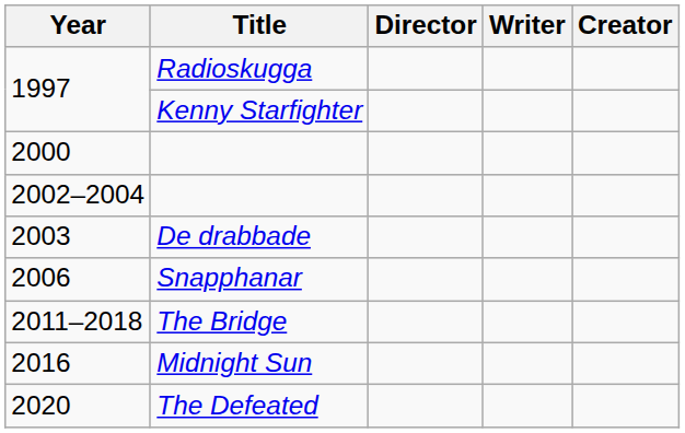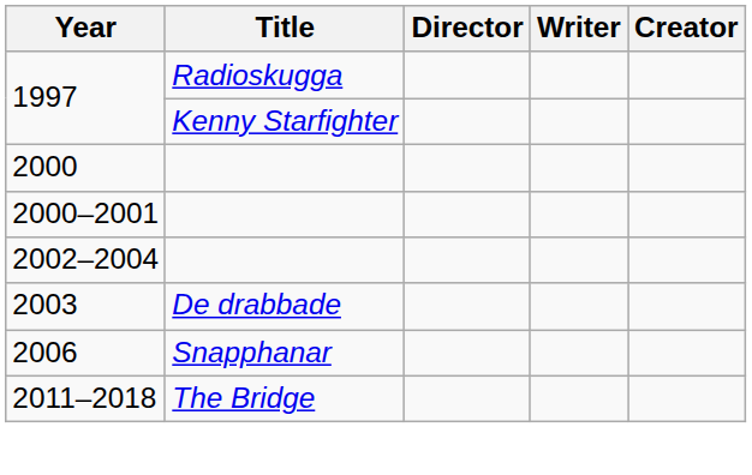 <table class="wikitable">
 <tr>
 <th>Year</th>
 <th>Title</th>
 <th>Director</th>
 <th>Writer</th>
 <th>Creator</th>
 </tr>
 <tr>
 <td rowspan="2">1997</td>
 <td><em><a href='#'>Radioskugga</a></em></td>
 <td></td>
 <td></td>
 <td></td>
 </tr>
 <tr>
 <td><em><a href='#'>Kenny Starfighter</a></em></td>
 <td></td>
 <td></td>
 <td></td>
 </tr>
 <tr>
 <td>2000</td>
+<td></td>
+<td></td>
+<td></td>
+<td></td>
+</tr>
+<tr>
+<td>2000–2001</td>
 <td></td>
 <td></td>
 <td></td>
 <td></td>
 </tr>
 <tr>
 <td>2002–2004</td>
 <td></td>
 <td></td>
 <td></td>
 <td></td>
 </tr>
 <tr>
 <td>2003</td>
 <td><em><a href='#'>De drabbade</a></em></td>
 <td></td>
 <td></td>
 <td></td>
 </tr>
 <tr>
 <td>2006</td>
 <td><em><a href='#'>Snapphanar</a></em></td>
 <td></td>
 <td></td>
 <td></td>
 </tr>
 <tr>
 <td>2011–2018</td>
 <td><em><a href='#'>The Bridge</a></em></td>
 <td></td>
 <td></td>
 <td></td>
 </tr>
-<tr>
-<td>2016</td>
-<td><em><a href='#'>Midnight Sun</a></em></td>
-<td></td>
-<td></td>
-<td></td>
-</tr>
-<tr>
-<td>2020</td>
-<td><em><a href='#'>The Defeated</a></em></td>
-<td></td>
-<td></td>
-<td></td>
-</tr>
 </table>
